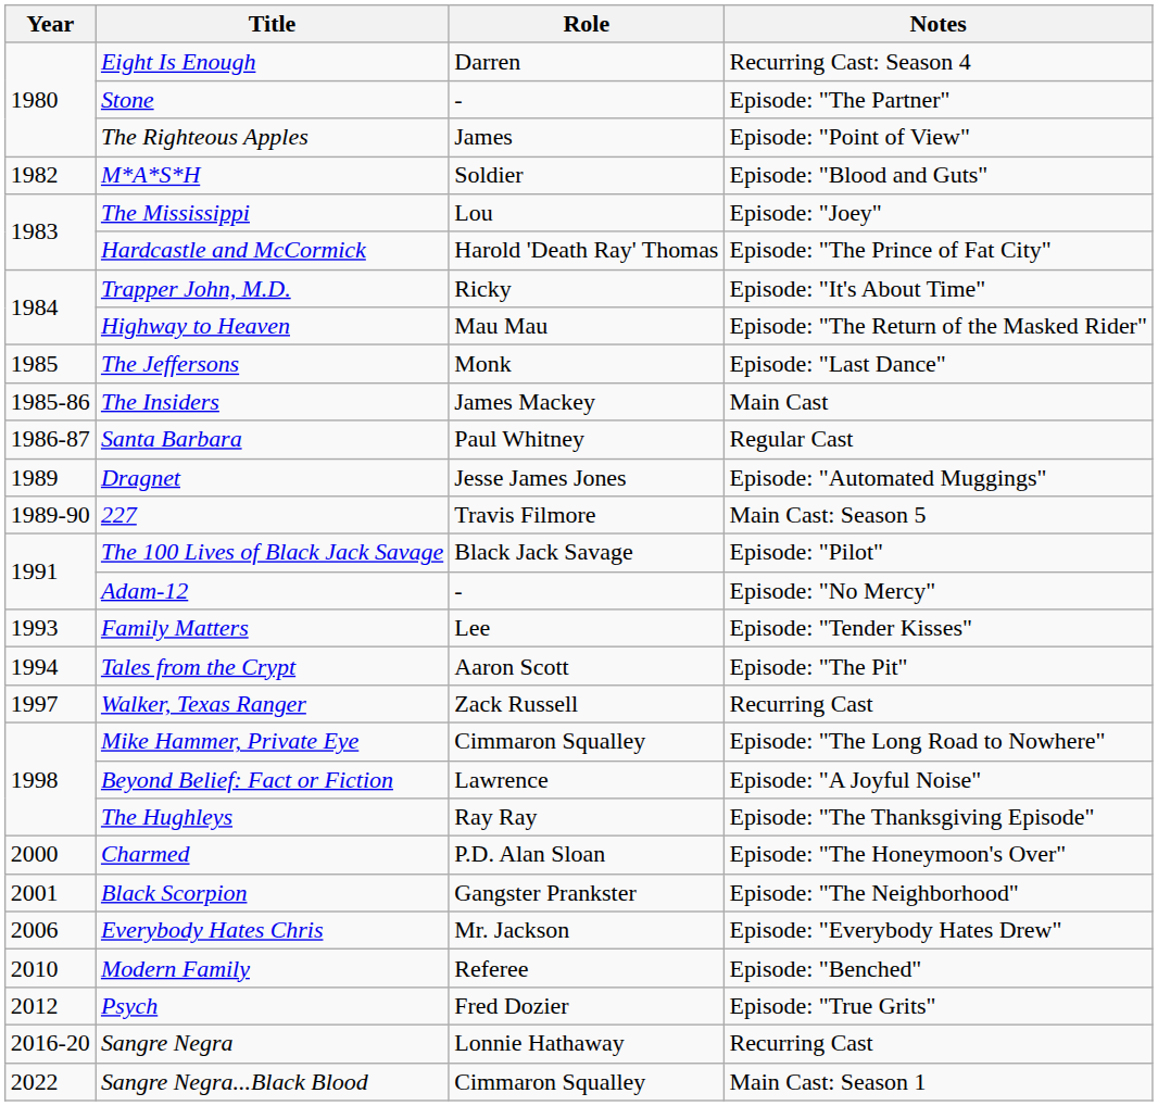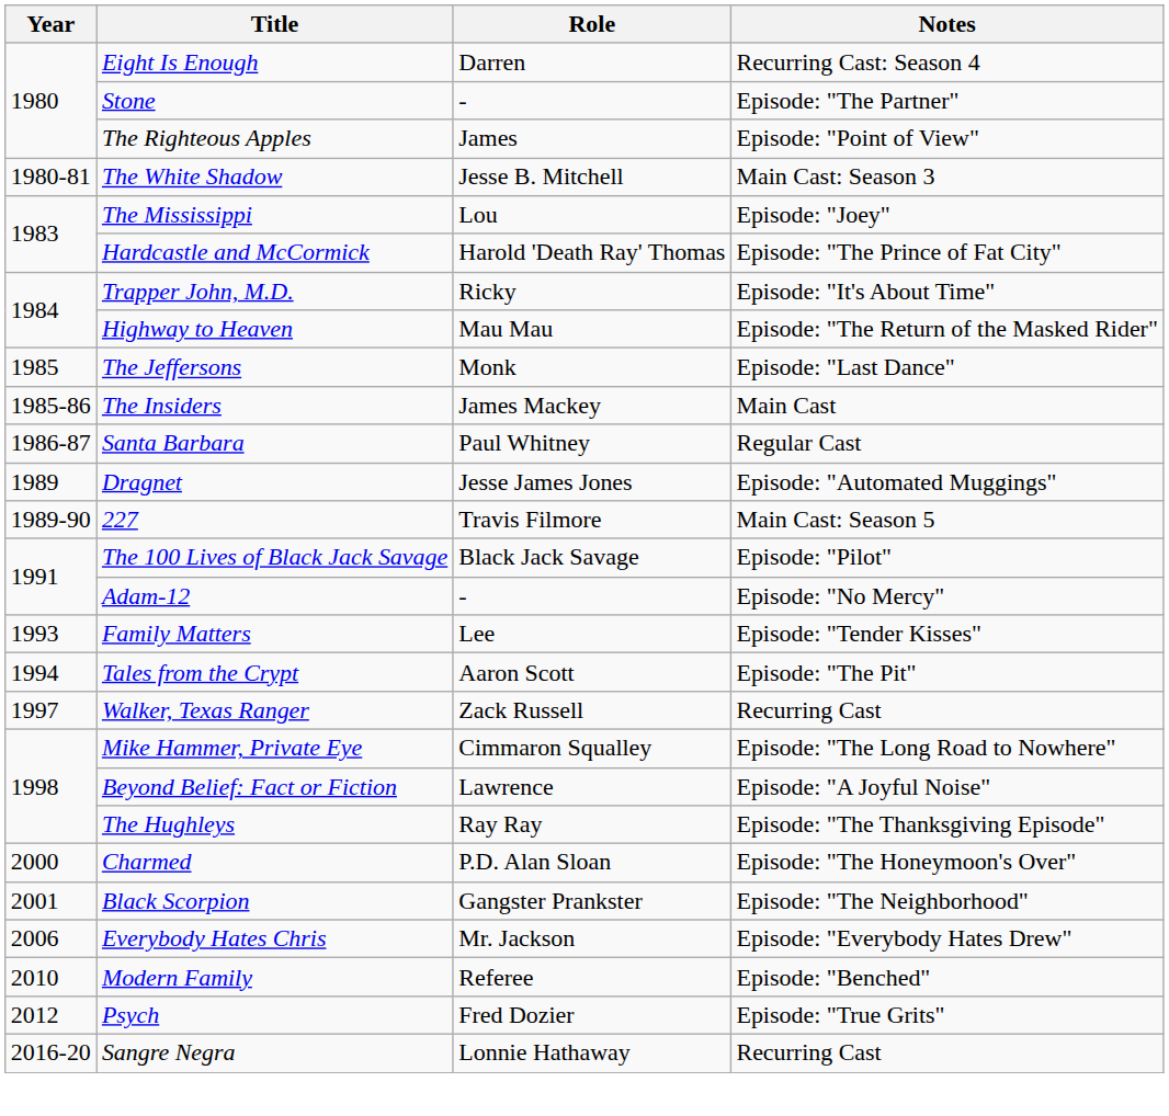 <table class="wikitable sortable">
 <tr>
 <th>Year</th>
 <th>Title</th>
 <th>Role</th>
 <th>Notes</th>
 </tr>
 <tr>
 <td rowspan="3">1980</td>
 <td><em><a href='#'>Eight Is Enough</a></em></td>
 <td>Darren</td>
 <td>Recurring Cast: Season 4</td>
 </tr>
 <tr>
 <td><em><a href='#'>Stone</a></em></td>
 <td>-</td>
 <td>Episode: "The Partner"</td>
 </tr>
 <tr>
 <td><em>The Righteous Apples</em></td>
 <td>James</td>
 <td>Episode: "Point of View"</td>
 </tr>
 <tr>
-<td>1982</td>
-<td><em><a href='#'>M*A*S*H</a></em></td>
-<td>Soldier</td>
-<td>Episode: "Blood and Guts"</td>
+<td>1980-81</td>
+<td><em><a href='#'>The White Shadow</a></em></td>
+<td>Jesse B. Mitchell</td>
+<td>Main Cast: Season 3</td>
 </tr>
 <tr>
 <td rowspan="2">1983</td>
 <td><em><a href='#'>The Mississippi</a></em></td>
 <td>Lou</td>
 <td>Episode: "Joey"</td>
 </tr>
 <tr>
 <td><em><a href='#'>Hardcastle and McCormick</a></em></td>
 <td>Harold 'Death Ray' Thomas</td>
 <td>Episode: "The Prince of Fat City"</td>
 </tr>
 <tr>
 <td rowspan="2">1984</td>
 <td><em><a href='#'>Trapper John, M.D.</a></em></td>
 <td>Ricky</td>
 <td>Episode: "It's About Time"</td>
 </tr>
 <tr>
 <td><em><a href='#'>Highway to Heaven</a></em></td>
 <td>Mau Mau</td>
 <td>Episode: "The Return of the Masked Rider"</td>
 </tr>
 <tr>
 <td>1985</td>
 <td><em><a href='#'>The Jeffersons</a></em></td>
 <td>Monk</td>
 <td>Episode: "Last Dance"</td>
 </tr>
 <tr>
 <td>1985-86</td>
 <td><em><a href='#'>The Insiders</a></em></td>
 <td>James Mackey</td>
 <td>Main Cast</td>
 </tr>
 <tr>
 <td>1986-87</td>
 <td><em><a href='#'>Santa Barbara</a></em></td>
 <td>Paul Whitney</td>
 <td>Regular Cast</td>
 </tr>
 <tr>
 <td>1989</td>
 <td><em><a href='#'>Dragnet</a></em></td>
 <td>Jesse James Jones</td>
 <td>Episode: "Automated Muggings"</td>
 </tr>
 <tr>
 <td>1989-90</td>
 <td><em><a href='#'>227</a></em></td>
 <td>Travis Filmore</td>
 <td>Main Cast: Season 5</td>
 </tr>
 <tr>
 <td rowspan="2">1991</td>
 <td><em><a href='#'>The 100 Lives of Black Jack Savage</a></em></td>
 <td>Black Jack Savage</td>
 <td>Episode: "Pilot"</td>
 </tr>
 <tr>
 <td><em><a href='#'>Adam-12</a></em></td>
 <td>-</td>
 <td>Episode: "No Mercy"</td>
 </tr>
 <tr>
 <td>1993</td>
 <td><em><a href='#'>Family Matters</a></em></td>
 <td>Lee</td>
 <td>Episode: "Tender Kisses"</td>
 </tr>
 <tr>
 <td>1994</td>
 <td><em><a href='#'>Tales from the Crypt</a></em></td>
 <td>Aaron Scott</td>
 <td>Episode: "The Pit"</td>
 </tr>
 <tr>
 <td>1997</td>
 <td><em><a href='#'>Walker, Texas Ranger</a></em></td>
 <td>Zack Russell</td>
 <td>Recurring Cast</td>
 </tr>
 <tr>
 <td rowspan="3">1998</td>
 <td><em><a href='#'>Mike Hammer, Private Eye</a></em></td>
 <td>Cimmaron Squalley</td>
 <td>Episode: "The Long Road to Nowhere"</td>
 </tr>
 <tr>
 <td><em><a href='#'>Beyond Belief: Fact or Fiction</a></em></td>
 <td>Lawrence</td>
 <td>Episode: "A Joyful Noise"</td>
 </tr>
 <tr>
 <td><em><a href='#'>The Hughleys</a></em></td>
 <td>Ray Ray</td>
 <td>Episode: "The Thanksgiving Episode"</td>
 </tr>
 <tr>
 <td>2000</td>
 <td><em><a href='#'>Charmed</a></em></td>
 <td>P.D. Alan Sloan</td>
 <td>Episode: "The Honeymoon's Over"</td>
 </tr>
 <tr>
 <td>2001</td>
 <td><em><a href='#'>Black Scorpion</a></em></td>
 <td>Gangster Prankster</td>
 <td>Episode: "The Neighborhood"</td>
 </tr>
 <tr>
 <td>2006</td>
 <td><em><a href='#'>Everybody Hates Chris</a></em></td>
 <td>Mr. Jackson</td>
 <td>Episode: "Everybody Hates Drew"</td>
 </tr>
 <tr>
 <td>2010</td>
 <td><em><a href='#'>Modern Family</a></em></td>
 <td>Referee</td>
 <td>Episode: "Benched"</td>
 </tr>
 <tr>
 <td>2012</td>
 <td><em><a href='#'>Psych</a></em></td>
 <td>Fred Dozier</td>
 <td>Episode: "True Grits"</td>
 </tr>
 <tr>
 <td>2016-20</td>
 <td><em>Sangre Negra</em></td>
 <td>Lonnie Hathaway</td>
 <td>Recurring Cast</td>
 </tr>
-<tr>
-<td>2022</td>
-<td><em>Sangre Negra...Black Blood</em></td>
-<td>Cimmaron Squalley</td>
-<td>Main Cast: Season 1</td>
-</tr>
 </table>
